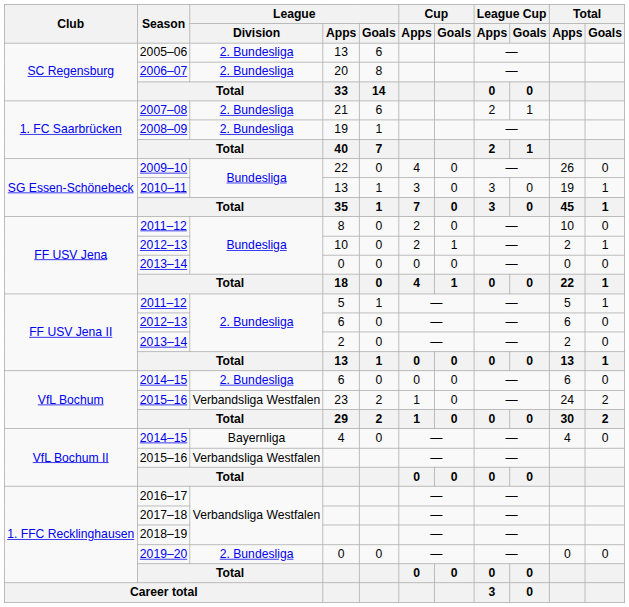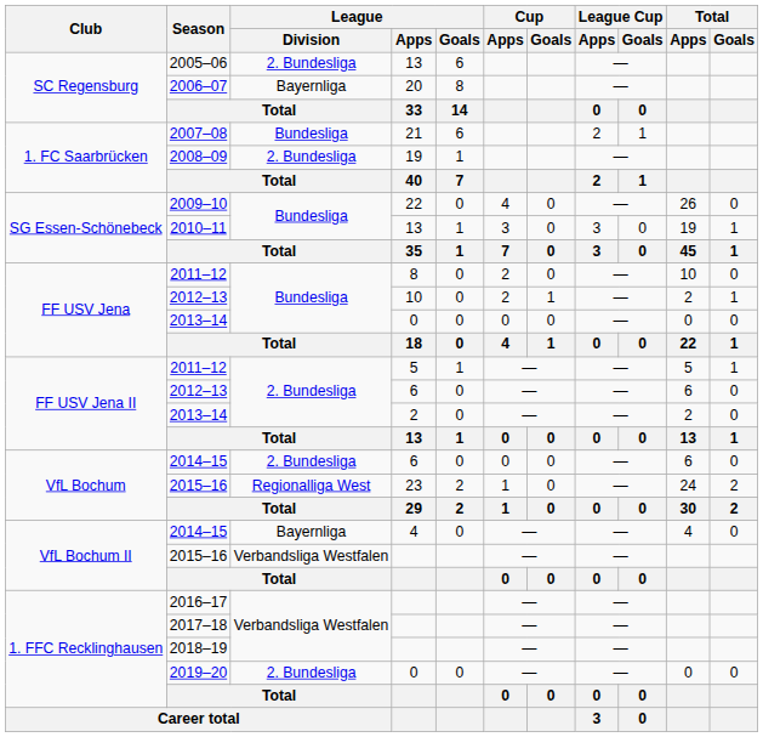 <table class="wikitable" style="text-align:center">
 <tr>
 <th rowspan="2">Club</th>
 <th rowspan="2">Season</th>
 <th colspan="3">League</th>
 <th colspan="2">Cup</th>
 <th colspan="2">League Cup</th>
 <th colspan="2">Total</th>
 </tr>
 <tr>
 <th>Division</th>
 <th>Apps</th>
 <th>Goals</th>
 <th>Apps</th>
 <th>Goals</th>
 <th>Apps</th>
 <th>Goals</th>
 <th>Apps</th>
 <th>Goals</th>
 </tr>
 <tr>
 <td rowspan="3"><a href='#'>SC Regensburg</a></td>
 <td>2005–06</td>
 <td><a href='#'>2. Bundesliga</a></td>
 <td>13</td>
 <td>6</td>
 <td></td>
 <td></td>
 <td colspan="2">—</td>
 <td></td>
 <td></td>
 </tr>
 <tr>
 <td><a href='#'>2006–07</a></td>
-<td><a href='#'>2. Bundesliga</a></td>
+<td>Bayernliga</td>
 <td>20</td>
 <td>8</td>
 <td></td>
 <td></td>
 <td colspan="2">—</td>
 <td></td>
 <td></td>
 </tr>
 <tr>
 <th colspan=2>Total</th>
 <th>33</th>
 <th>14</th>
 <th></th>
 <th></th>
 <th>0</th>
 <th>0</th>
 <th></th>
 <th></th>
 </tr>
 <tr>
 <td rowspan="3"><a href='#'>1. FC Saarbrücken</a></td>
 <td><a href='#'>2007–08</a></td>
-<td><a href='#'>2. Bundesliga</a></td>
+<td><a href='#'>Bundesliga</a></td>
 <td>21</td>
 <td>6</td>
 <td></td>
 <td></td>
 <td>2</td>
 <td>1</td>
 <td></td>
 <td></td>
 </tr>
 <tr>
 <td><a href='#'>2008–09</a></td>
 <td><a href='#'>2. Bundesliga</a></td>
 <td>19</td>
 <td>1</td>
 <td></td>
 <td></td>
 <td colspan="2">—</td>
 <td></td>
 <td></td>
 </tr>
 <tr>
 <th colspan=2>Total</th>
 <th>40</th>
 <th>7</th>
 <th></th>
 <th></th>
 <th>2</th>
 <th>1</th>
 <th></th>
 <th></th>
 </tr>
 <tr>
 <td rowspan="3"><a href='#'>SG Essen-Schönebeck</a></td>
 <td><a href='#'>2009–10</a></td>
 <td rowspan="2"><a href='#'>Bundesliga</a></td>
 <td>22</td>
 <td>0</td>
 <td>4</td>
 <td>0</td>
 <td colspan="2">—</td>
 <td>26</td>
 <td>0</td>
 </tr>
 <tr>
 <td><a href='#'>2010–11</a></td>
 <td>13</td>
 <td>1</td>
 <td>3</td>
 <td>0</td>
 <td>3</td>
 <td>0</td>
 <td>19</td>
 <td>1</td>
 </tr>
 <tr>
 <th colspan=2>Total</th>
 <th>35</th>
 <th>1</th>
 <th>7</th>
 <th>0</th>
 <th>3</th>
 <th>0</th>
 <th>45</th>
 <th>1</th>
 </tr>
 <tr>
 <td rowspan="4"><a href='#'>FF USV Jena</a></td>
 <td><a href='#'>2011–12</a></td>
 <td rowspan="3"><a href='#'>Bundesliga</a></td>
 <td>8</td>
 <td>0</td>
 <td>2</td>
 <td>0</td>
 <td colspan="2">—</td>
 <td>10</td>
 <td>0</td>
 </tr>
 <tr>
 <td><a href='#'>2012–13</a></td>
 <td>10</td>
 <td>0</td>
 <td>2</td>
 <td>1</td>
 <td colspan="2">—</td>
 <td>2</td>
 <td>1</td>
 </tr>
 <tr>
 <td><a href='#'>2013–14</a></td>
 <td>0</td>
 <td>0</td>
 <td>0</td>
 <td>0</td>
 <td colspan="2">—</td>
 <td>0</td>
 <td>0</td>
 </tr>
 <tr>
 <th colspan=2>Total</th>
 <th>18</th>
 <th>0</th>
 <th>4</th>
 <th>1</th>
 <th>0</th>
 <th>0</th>
 <th>22</th>
 <th>1</th>
 </tr>
 <tr>
 <td rowspan="4"><a href='#'>FF USV Jena II</a></td>
 <td><a href='#'>2011–12</a></td>
 <td rowspan="3"><a href='#'>2. Bundesliga</a></td>
 <td>5</td>
 <td>1</td>
 <td colspan="2">—</td>
 <td colspan="2">—</td>
 <td>5</td>
 <td>1</td>
 </tr>
 <tr>
 <td><a href='#'>2012–13</a></td>
 <td>6</td>
 <td>0</td>
 <td colspan="2">—</td>
 <td colspan="2">—</td>
 <td>6</td>
 <td>0</td>
 </tr>
 <tr>
 <td><a href='#'>2013–14</a></td>
 <td>2</td>
 <td>0</td>
 <td colspan="2">—</td>
 <td colspan="2">—</td>
 <td>2</td>
 <td>0</td>
 </tr>
 <tr>
 <th colspan=2>Total</th>
 <th>13</th>
 <th>1</th>
 <th>0</th>
 <th>0</th>
 <th>0</th>
 <th>0</th>
 <th>13</th>
 <th>1</th>
 </tr>
 <tr>
 <td rowspan="3"><a href='#'>VfL Bochum</a></td>
 <td><a href='#'>2014–15</a></td>
 <td><a href='#'>2. Bundesliga</a></td>
 <td>6</td>
 <td>0</td>
 <td>0</td>
 <td>0</td>
 <td colspan="2">—</td>
 <td>6</td>
 <td>0</td>
 </tr>
 <tr>
 <td><a href='#'>2015–16</a></td>
-<td>Verbandsliga Westfalen</td>
+<td><a href='#'>Regionalliga West</a></td>
 <td>23</td>
 <td>2</td>
 <td>1</td>
 <td>0</td>
 <td colspan="2">—</td>
 <td>24</td>
 <td>2</td>
 </tr>
 <tr>
 <th colspan=2>Total</th>
 <th>29</th>
 <th>2</th>
 <th>1</th>
 <th>0</th>
 <th>0</th>
 <th>0</th>
 <th>30</th>
 <th>2</th>
 </tr>
 <tr>
 <td rowspan="3"><a href='#'>VfL Bochum II</a></td>
 <td><a href='#'>2014–15</a></td>
 <td>Bayernliga</td>
 <td>4</td>
 <td>0</td>
 <td colspan="2">—</td>
 <td colspan="2">—</td>
 <td>4</td>
 <td>0</td>
 </tr>
 <tr>
 <td>2015–16</td>
 <td>Verbandsliga Westfalen</td>
 <td></td>
 <td></td>
 <td colspan="2">—</td>
 <td colspan="2">—</td>
 <td></td>
 <td></td>
 </tr>
 <tr>
 <th colspan=2>Total</th>
 <th></th>
 <th></th>
 <th>0</th>
 <th>0</th>
 <th>0</th>
 <th>0</th>
 <th></th>
 <th></th>
 </tr>
 <tr>
 <td rowspan="5"><a href='#'>1. FFC Recklinghausen</a></td>
 <td>2016–17</td>
 <td rowspan="3">Verbandsliga Westfalen</td>
 <td></td>
 <td></td>
 <td colspan="2">—</td>
 <td colspan="2">—</td>
 <td></td>
 <td></td>
 </tr>
 <tr>
 <td>2017–18</td>
 <td></td>
 <td></td>
 <td colspan="2">—</td>
 <td colspan="2">—</td>
 <td></td>
 <td></td>
 </tr>
 <tr>
 <td>2018–19</td>
 <td></td>
 <td></td>
 <td colspan="2">—</td>
 <td colspan="2">—</td>
 <td></td>
 <td></td>
 </tr>
 <tr>
 <td><a href='#'>2019–20</a></td>
 <td><a href='#'>2. Bundesliga</a></td>
 <td>0</td>
 <td>0</td>
 <td colspan="2">—</td>
 <td colspan="2">—</td>
 <td>0</td>
 <td>0</td>
 </tr>
 <tr>
 <th colspan=2>Total</th>
 <th></th>
 <th></th>
 <th>0</th>
 <th>0</th>
 <th>0</th>
 <th>0</th>
 <th></th>
 <th></th>
 </tr>
 <tr>
 <th colspan=3>Career total</th>
 <th></th>
 <th></th>
 <th></th>
 <th></th>
 <th>3</th>
 <th>0</th>
 <th></th>
 <th></th>
 </tr>
 </table>
